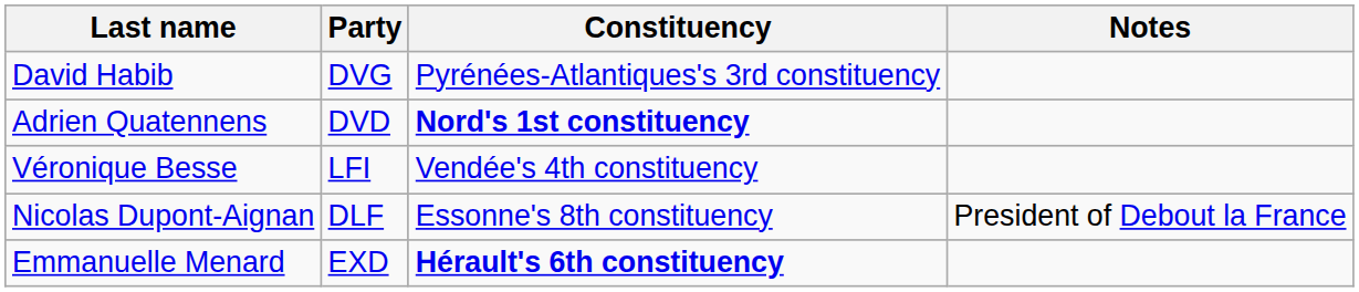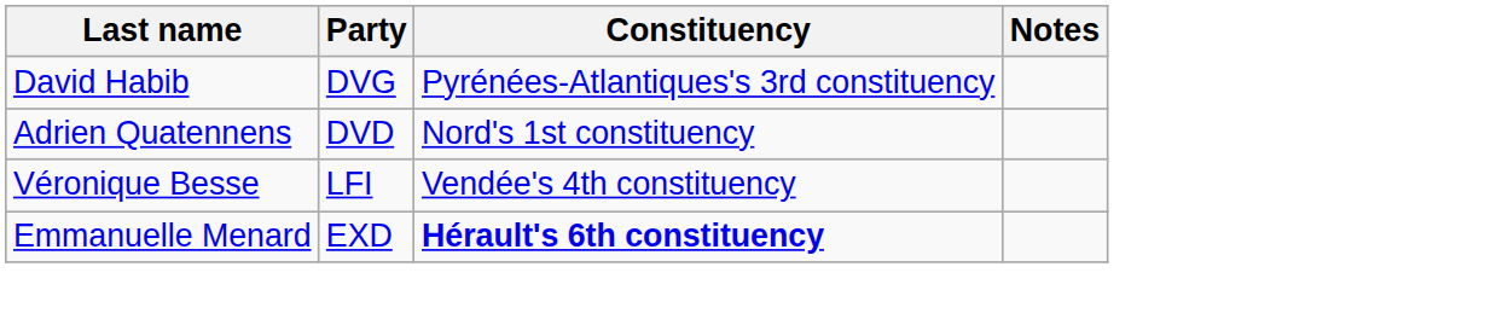 <table class="wikitable sortable">
 <tr>
 <th>Last name</th>
 <th>Party</th>
 <th>Constituency</th>
 <th>Notes</th>
 </tr>
 <tr>
 <td><a href='#'>David Habib</a></td>
 <td><a href='#'>DVG</a></td>
 <td><a href='#'>Pyrénées-Atlantiques's 3rd constituency</a></td>
 <td></td>
 </tr>
 <tr>
 <td><a href='#'>Adrien Quatennens</a></td>
 <td><a href='#'>DVD</a></td>
-<td><strong><a href='#'>Nord's 1st constituency</a></strong></td>
+<td><a href='#'>Nord's 1st constituency</a></td>
 <td></td>
 </tr>
 <tr>
 <td><a href='#'>Véronique Besse</a></td>
 <td><a href='#'>LFI</a></td>
 <td><a href='#'>Vendée's 4th constituency</a></td>
 <td></td>
 </tr>
 <tr>
-<td><a href='#'>Nicolas Dupont-Aignan</a></td>
-<td><a href='#'>DLF</a></td>
-<td><a href='#'>Essonne's 8th constituency</a></td>
-<td>President of <a href='#'>Debout la France</a></td>
-</tr>
-<tr>
 <td><a href='#'>Emmanuelle Menard</a></td>
 <td><a href='#'>EXD</a></td>
 <td><strong><a href='#'>Hérault's 6th constituency</a></strong></td>
 <td></td>
 </tr>
 </table>
